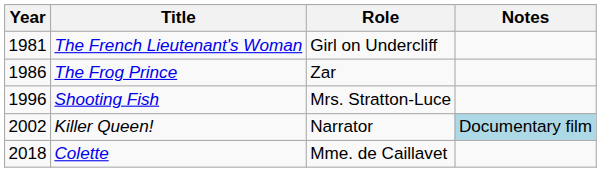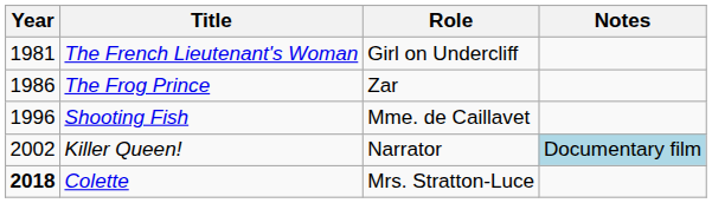 <table class="wikitable sortable sticky-header">
 <tr>
 <th>Year</th>
 <th>Title</th>
 <th>Role</th>
 <th class="unsortable">Notes</th>
 </tr>
 <tr>
 <td>1981</td>
 <td><em><a href='#'>The French Lieutenant's Woman</a></em></td>
 <td>Girl on Undercliff</td>
 <td></td>
 </tr>
 <tr>
 <td>1986</td>
 <td><em><a href='#'>The Frog Prince</a></em></td>
 <td>Zar</td>
 <td></td>
 </tr>
 <tr>
 <td>1996</td>
 <td><em><a href='#'>Shooting Fish</a></em></td>
-<td>Mrs. Stratton-Luce</td>
+<td>Mme. de Caillavet</td>
 <td></td>
 </tr>
 <tr>
 <td>2002</td>
 <td><em>Killer Queen!</em></td>
 <td>Narrator</td>
 <td style="background: lightblue;">Documentary film</td>
 </tr>
 <tr>
-<td>2018</td>
+<td><strong>2018</strong></td>
 <td><em><a href='#'>Colette</a></em></td>
-<td>Mme. de Caillavet</td>
+<td>Mrs. Stratton-Luce</td>
 <td></td>
 </tr>
 </table>
